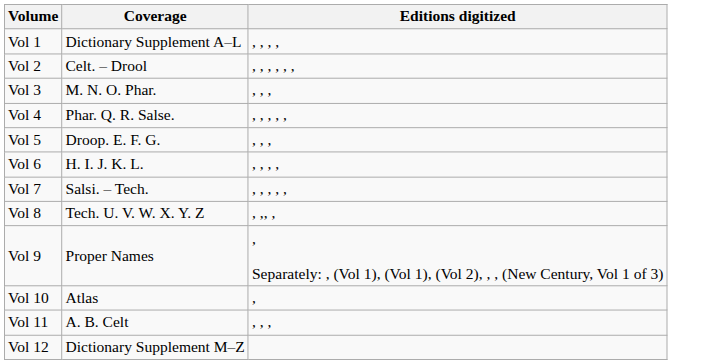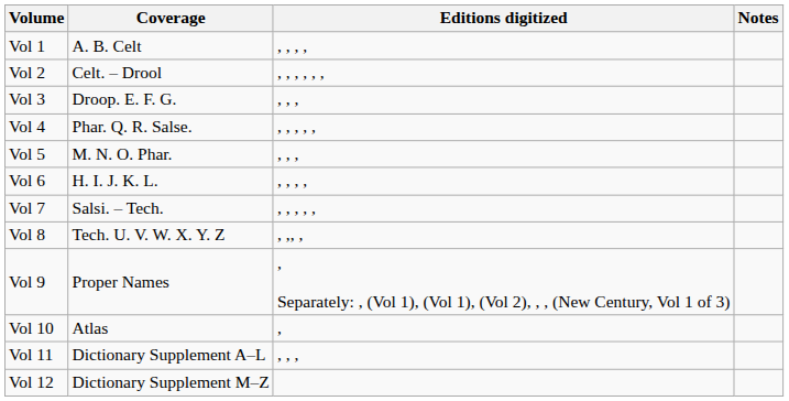 <table class="wikitable">
 <tr>
 <th>Volume</th>
 <th>Coverage</th>
 <th>Editions digitized</th>
+<th>Notes</th>
 </tr>
 <tr>
 <td>Vol 1</td>
-<td>Dictionary Supplement A–L</td>
+<td>A. B. Celt</td>
 <td>,  , , , </td>
+<td></td>
 </tr>
 <tr>
 <td>Vol 2</td>
 <td>Celt. – Drool</td>
 <td>, , , , , , </td>
+<td></td>
 </tr>
 <tr>
 <td>Vol 3</td>
-<td>M. N. O. Phar.</td>
+<td>Droop. E. F. G.</td>
 <td>, , , </td>
+<td></td>
 </tr>
 <tr>
 <td>Vol 4</td>
 <td>Phar. Q. R. Salse.</td>
 <td>, , , , , </td>
+<td></td>
 </tr>
 <tr>
 <td>Vol 5</td>
-<td>Droop. E. F. G.</td>
+<td>M. N. O. Phar.</td>
 <td>, , , </td>
+<td></td>
 </tr>
 <tr>
 <td>Vol 6</td>
 <td>H. I. J. K. L.</td>
 <td>, , , , </td>
+<td></td>
 </tr>
 <tr>
 <td>Vol 7</td>
 <td>Salsi. – Tech.</td>
 <td>, , , , , </td>
+<td></td>
 </tr>
 <tr>
 <td>Vol 8</td>
 <td>Tech. U. V. W. X. Y. Z</td>
 <td>, ,, , </td>
+<td></td>
 </tr>
 <tr>
 <td>Vol 9</td>
 <td>Proper Names</td>
 <td>, <br><br>Separately: ,  (Vol 1),  (Vol 1),  (Vol 2), , ,  (New Century, Vol 1 of 3)</td>
+<td></td>
 </tr>
 <tr>
 <td>Vol 10</td>
 <td>Atlas</td>
 <td>, </td>
+<td></td>
 </tr>
 <tr>
 <td>Vol 11</td>
-<td>A. B. Celt</td>
+<td>Dictionary Supplement A–L</td>
 <td>, , , </td>
+<td></td>
 </tr>
 <tr>
 <td>Vol 12</td>
 <td>Dictionary Supplement M–Z</td>
 <td></td>
+<td></td>
 </tr>
 </table>
